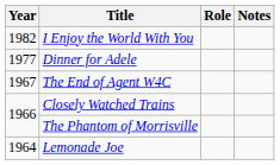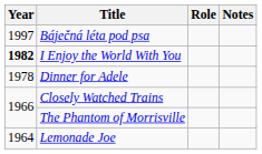 <table class="wikitable sortable">
 <tr>
 <th>Year</th>
 <th>Title</th>
 <th>Role</th>
 <th class="unsortable">Notes</th>
 </tr>
 <tr>
-<td>1982</td>
+<td>1997</td>
+<td><em><a href='#'>Báječná léta pod psa</a></em></td>
+<td></td>
+<td></td>
+</tr>
+<tr>
+<td><strong>1982</strong></td>
 <td><em><a href='#'>I Enjoy the World With You</a></em></td>
 <td></td>
 <td></td>
 </tr>
 <tr>
-<td>1977</td>
+<td>1978</td>
 <td><em><a href='#'>Dinner for Adele</a></em></td>
-<td></td>
-<td></td>
-</tr>
-<tr>
-<td>1967</td>
-<td><em><a href='#'>The End of Agent W4C</a></em></td>
 <td></td>
 <td></td>
 </tr>
 <tr>
 <td rowspan="2">1966</td>
 <td><em><a href='#'>Closely Watched Trains</a></em></td>
 <td></td>
 <td></td>
 </tr>
 <tr>
 <td><em><a href='#'>The Phantom of Morrisville</a></em></td>
 <td></td>
 <td></td>
 </tr>
 <tr>
 <td>1964</td>
 <td><em><a href='#'>Lemonade Joe</a></em></td>
 <td></td>
 <td></td>
 </tr>
 </table>
